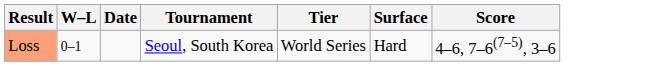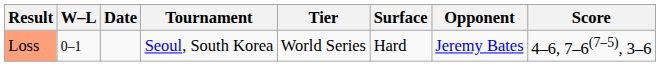 <table class="sortable wikitable">
 <tr>
 <th>Result</th>
 <th class="unsortable">W–L</th>
 <th>Date</th>
 <th>Tournament</th>
 <th>Tier</th>
 <th>Surface</th>
+<th>Opponent</th>
 <th class="unsortable">Score</th>
 </tr>
 <tr>
 <td style="background:#ffa07a;">Loss</td>
 <td><small>0–1</small></td>
 <td><a href='#'></a></td>
 <td><a href='#'>Seoul</a>, South Korea</td>
 <td>World Series</td>
 <td>Hard</td>
+<td> <a href='#'>Jeremy Bates</a></td>
 <td>4–6, 7–6<sup>(7–5)</sup>, 3–6</td>
 </tr>
 </table>
